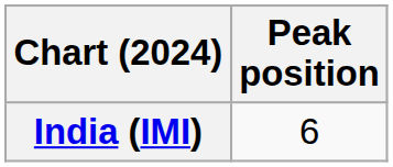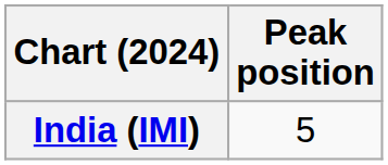 <table class="wikitable plainrowheaders" style="text-align:center">
 <tr>
 <th scope="col">Chart (2024)</th>
 <th scope="col">Peak<br>position</th>
 </tr>
 <tr>
 <th scope="row"><a href='#'>India</a> (<a href='#'>IMI</a>)</th>
-<td>6</td>
+<td>5</td>
 </tr>
 </table>
